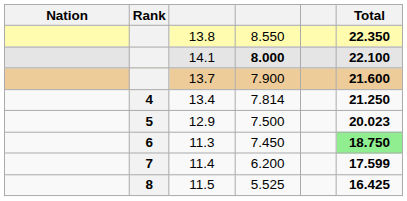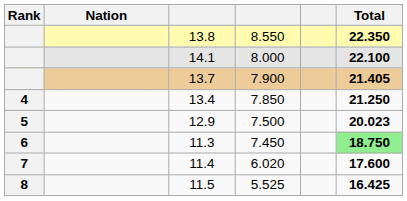 <table class="wikitable sortable" style="text-align:center; font-size:85%">
 <tr>
+<th scope="col" style="width:25px;">Rank</th>
 <th ! scope="col" style="width:120px;">Nation</th>
-<th scope="col" style="width:25px;">Rank</th>
 <th ! scope="col" style="width:60px;"></th>
 <th ! scope="col" style="width:60px;"></th>
 <th ! scope="col" style="width:30px;"></th>
 <th ! scope="col" style="width:60px;">Total</th>
 </tr>
 <tr bgcolor=fffcaf>
+<th scope=row></th>
 <td align=left></td>
-<th scope=row></th>
 <td>13.8</td>
 <td>8.550</td>
 <td></td>
 <td><strong>22.350</strong></td>
 </tr>
 <tr bgcolor=e5e5e5>
+<th scope=row></th>
 <td align=left></td>
-<th scope=row></th>
 <td>14.1</td>
-<td><strong>8.000</strong></td>
+<td>8.000</td>
 <td></td>
 <td><strong>22.100</strong></td>
 </tr>
 <tr bgcolor=eecc99>
+<th scope=row></th>
 <td align=left></td>
-<th scope=row></th>
 <td>13.7</td>
 <td>7.900</td>
 <td></td>
-<td><strong>21.600</strong></td>
+<td><strong>21.405</strong></td>
 </tr>
 <tr>
+<th scope=row>4</th>
 <td align=left></td>
-<th scope=row>4</th>
 <td>13.4</td>
-<td>7.814</td>
+<td>7.850</td>
 <td></td>
 <td><strong>21.250</strong></td>
 </tr>
 <tr>
+<th scope=row>5</th>
 <td align=left></td>
-<th scope=row>5</th>
 <td>12.9</td>
 <td>7.500</td>
 <td></td>
 <td><strong>20.023</strong></td>
 </tr>
 <tr>
+<th scope=row>6</th>
 <td align=left></td>
-<th scope=row>6</th>
 <td>11.3</td>
 <td>7.450</td>
 <td></td>
 <td style="background: lightgreen;"><strong>18.750</strong></td>
 </tr>
 <tr>
+<th scope=row>7</th>
 <td align=left></td>
-<th scope=row>7</th>
 <td>11.4</td>
-<td>6.200</td>
+<td>6.020</td>
 <td></td>
-<td><strong>17.599</strong></td>
+<td><strong>17.600</strong></td>
 </tr>
 <tr>
+<th scope=row>8</th>
 <td align=left></td>
-<th scope=row>8</th>
 <td>11.5</td>
 <td>5.525</td>
 <td></td>
 <td><strong>16.425</strong></td>
 </tr>
 </table>
